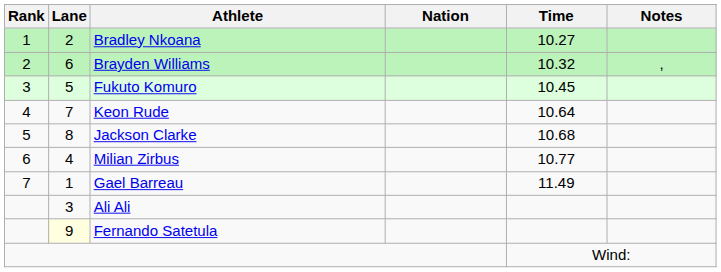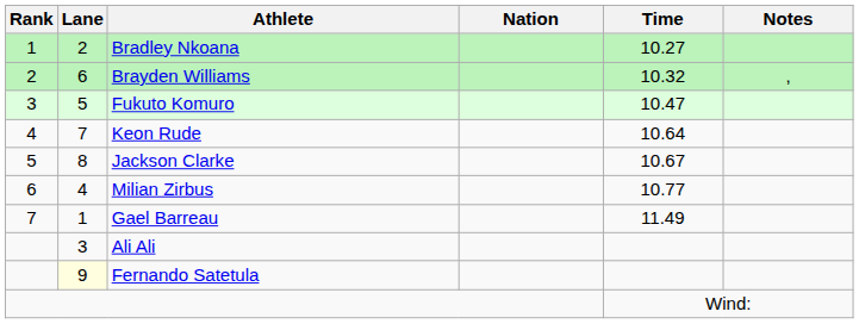 <table class="wikitable sortable" style="text-align:center;width: 60%;">
 <tr>
 <th scope="col" style="width: 10px;">Rank</th>
 <th scope="col" style="width: 10px;">Lane</th>
 <th scope="col">Athlete</th>
 <th scope="col">Nation</th>
 <th scope="col">Time</th>
 <th scope="col">Notes</th>
 </tr>
 <tr bgcolor=bbf3bb>
 <td>1</td>
 <td>2</td>
 <td align=left><a href='#'>Bradley Nkoana</a></td>
 <td align=left></td>
 <td>10.27</td>
 <td></td>
 </tr>
 <tr bgcolor=bbf3bb>
 <td>2</td>
 <td>6</td>
 <td align=left><a href='#'>Brayden Williams</a></td>
 <td align=left></td>
 <td>10.32</td>
 <td>, </td>
 </tr>
 <tr bgcolor=ddffdd>
 <td>3</td>
 <td>5</td>
 <td align=left><a href='#'>Fukuto Komuro</a></td>
 <td align=left></td>
-<td>10.45</td>
+<td>10.47</td>
 <td></td>
 </tr>
 <tr>
 <td>4</td>
 <td>7</td>
 <td align=left><a href='#'>Keon Rude</a></td>
 <td align=left></td>
 <td>10.64</td>
 <td></td>
 </tr>
 <tr>
 <td>5</td>
 <td>8</td>
 <td align=left><a href='#'>Jackson Clarke</a></td>
 <td align=left></td>
-<td>10.68</td>
+<td>10.67</td>
 <td></td>
 </tr>
 <tr>
 <td>6</td>
 <td>4</td>
 <td align=left><a href='#'>Milian Zirbus</a></td>
 <td align=left></td>
 <td>10.77</td>
 <td></td>
 </tr>
 <tr>
 <td>7</td>
 <td>1</td>
 <td align=left><a href='#'>Gael Barreau</a></td>
 <td align=left></td>
 <td>11.49</td>
 <td></td>
 </tr>
 <tr>
 <td></td>
 <td>3</td>
 <td align=left><a href='#'>Ali Ali</a></td>
 <td align=left></td>
 <td></td>
 <td></td>
 </tr>
 <tr>
 <td></td>
 <td style="background: lightyellow;">9</td>
 <td align=left><a href='#'>Fernando Satetula</a></td>
 <td align=left></td>
 <td></td>
 <td></td>
 </tr>
 <tr class="sortbottom">
 <td colspan="4"></td>
 <td colspan="2">Wind: </td>
 </tr>
 </table>
